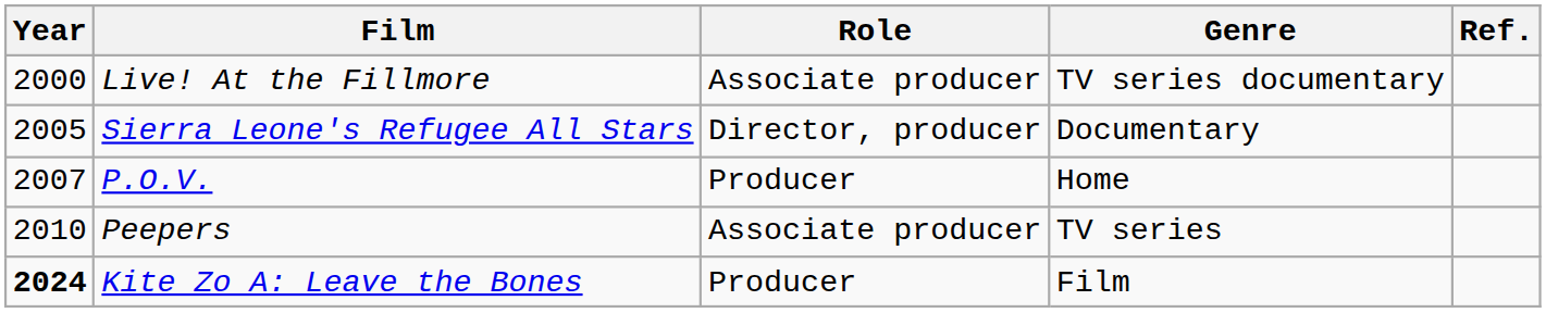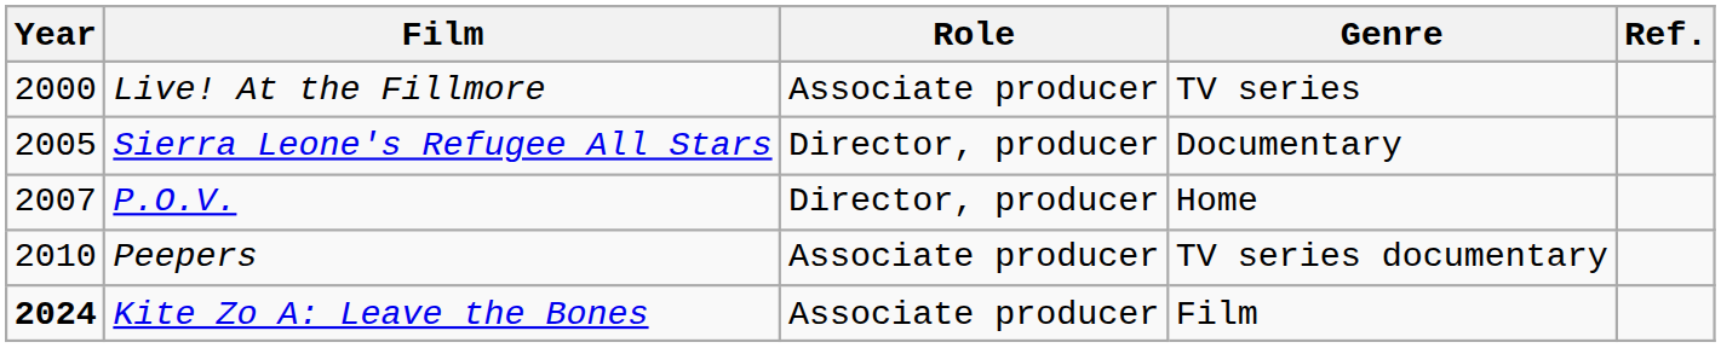 <table class="wikitable">
 <tr>
 <th>Year</th>
 <th>Film</th>
 <th>Role</th>
 <th>Genre</th>
 <th>Ref.</th>
 </tr>
 <tr>
 <td>2000</td>
 <td><em>Live! At the Fillmore</em></td>
 <td>Associate producer</td>
-<td>TV series documentary</td>
+<td>TV series</td>
 <td></td>
 </tr>
 <tr>
 <td>2005</td>
 <td><em><a href='#'>Sierra Leone's Refugee All Stars</a></em></td>
 <td>Director, producer</td>
 <td>Documentary</td>
 <td></td>
 </tr>
 <tr>
 <td>2007</td>
 <td><em><a href='#'>P.O.V.</a></em></td>
-<td>Producer</td>
+<td>Director, producer</td>
 <td>Home</td>
 <td></td>
 </tr>
 <tr>
 <td>2010</td>
 <td><em>Peepers</em></td>
 <td>Associate producer</td>
-<td>TV series</td>
+<td>TV series documentary</td>
 <td></td>
 </tr>
 <tr>
 <td><strong>2024</strong></td>
 <td><em><a href='#'>Kite Zo A: Leave the Bones</a></em></td>
-<td>Producer</td>
+<td>Associate producer</td>
 <td>Film</td>
 <td></td>
 </tr>
 </table>
